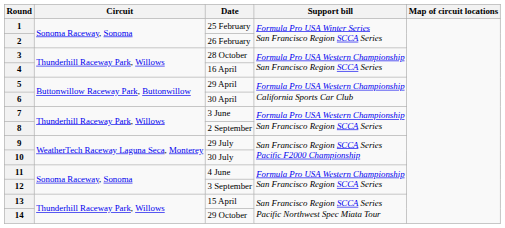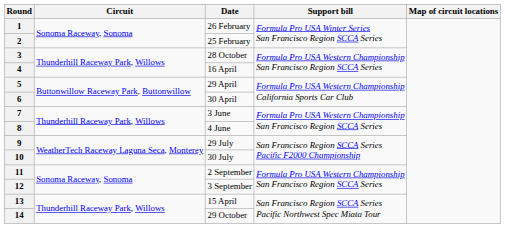 <table class="wikitable" style="font-size: 85%;">
 <tr>
 <th>Round</th>
 <th>Circuit</th>
 <th>Date</th>
 <th>Support bill</th>
 <th>Map of circuit locations</th>
 </tr>
 <tr>
 <th>1</th>
 <td rowspan="2"> <a href='#'>Sonoma Raceway</a>, <a href='#'>Sonoma</a></td>
-<td>25 February</td>
+<td>26 February</td>
 <td rowspan="2"><em><a href='#'>Formula Pro USA Winter Series</a><br>San Francisco Region <a href='#'>SCCA</a> Series</em></td>
 <td rowspan="14"></td>
 </tr>
 <tr>
 <th>2</th>
-<td>26 February</td>
+<td>25 February</td>
 </tr>
 <tr>
 <th>3</th>
 <td rowspan="2"> <a href='#'>Thunderhill Raceway Park</a>, <a href='#'>Willows</a></td>
 <td>28 October</td>
 <td rowspan="2"><em><a href='#'>Formula Pro USA Western Championship</a><br>San Francisco Region <a href='#'>SCCA</a> Series</em></td>
 </tr>
 <tr>
 <th>4</th>
 <td>16 April</td>
 </tr>
 <tr>
 <th>5</th>
 <td rowspan="2"> <a href='#'>Buttonwillow Raceway Park</a>, <a href='#'>Buttonwillow</a></td>
 <td>29 April</td>
 <td rowspan="2"><em><a href='#'>Formula Pro USA Western Championship</a><br>California Sports Car Club</em></td>
 </tr>
 <tr>
 <th>6</th>
 <td>30 April</td>
 </tr>
 <tr>
 <th>7</th>
 <td rowspan="2"> <a href='#'>Thunderhill Raceway Park</a>, <a href='#'>Willows</a></td>
 <td>3 June</td>
 <td rowspan="2"><em><a href='#'>Formula Pro USA Western Championship</a><br>San Francisco Region <a href='#'>SCCA</a> Series</em></td>
 </tr>
 <tr>
 <th>8</th>
-<td>2 September</td>
+<td>4 June</td>
 </tr>
 <tr>
 <th>9</th>
 <td rowspan="2"> <a href='#'>WeatherTech Raceway Laguna Seca</a>, <a href='#'>Monterey</a></td>
 <td>29 July</td>
 <td rowspan="2"><em>San Francisco Region <a href='#'>SCCA</a> Series<br><a href='#'>Pacific F2000 Championship</a></em></td>
 </tr>
 <tr>
 <th>10</th>
 <td>30 July</td>
 </tr>
 <tr>
 <th>11</th>
 <td rowspan="2"> <a href='#'>Sonoma Raceway</a>, <a href='#'>Sonoma</a></td>
-<td>4 June</td>
+<td>2 September</td>
 <td rowspan="2"><em><a href='#'>Formula Pro USA Western Championship</a><br>San Francisco Region <a href='#'>SCCA</a> Series</em></td>
 </tr>
 <tr>
 <th>12</th>
 <td>3 September</td>
 </tr>
 <tr>
 <th>13</th>
 <td rowspan="2"> <a href='#'>Thunderhill Raceway Park</a>, <a href='#'>Willows</a></td>
 <td>15 April</td>
 <td rowspan="2"><em>San Francisco Region <a href='#'>SCCA</a> Series<br>Pacific Northwest Spec Miata Tour</em></td>
 </tr>
 <tr>
 <th>14</th>
 <td>29 October</td>
 </tr>
 </table>
